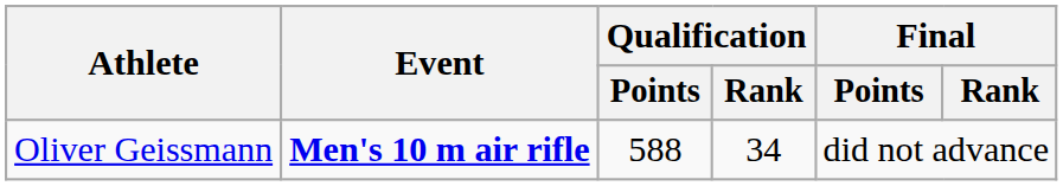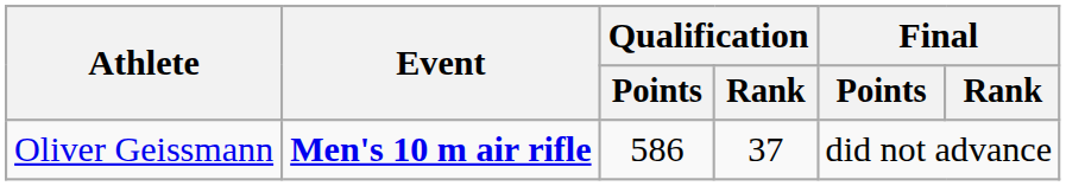 <table class=wikitable style=font-size:90%>
 <tr>
 <th rowspan="2">Athlete</th>
 <th rowspan="2">Event</th>
 <th colspan=2>Qualification</th>
 <th colspan=2>Final</th>
 </tr>
 <tr style="font-size:95%">
 <th>Points</th>
 <th>Rank</th>
 <th>Points</th>
 <th>Rank</th>
 </tr>
 <tr align=center>
 <td align=left><a href='#'>Oliver Geissmann</a></td>
 <td align=left><strong><a href='#'>Men's 10 m air rifle</a></strong></td>
-<td>588</td>
-<td>34</td>
+<td>586</td>
+<td>37</td>
 <td colspan=2>did not advance</td>
 </tr>
 </table>
